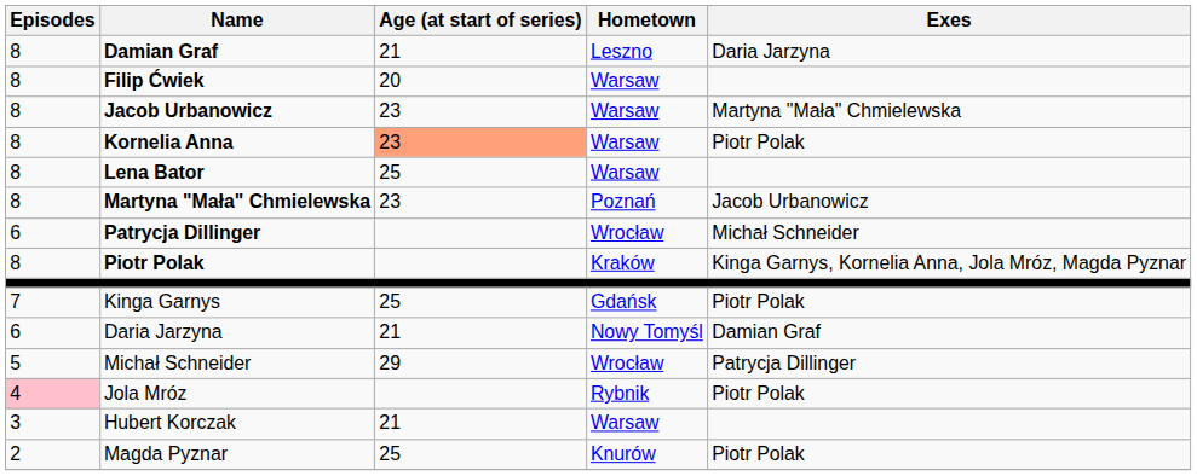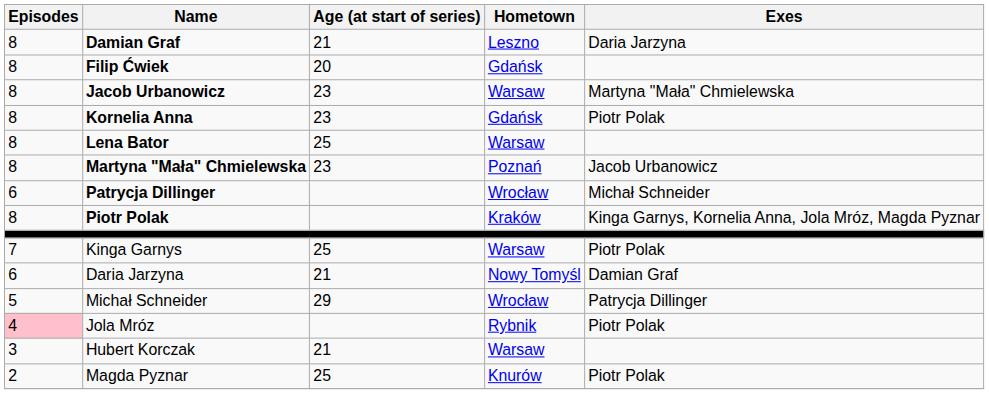 <table class="wikitable sortable">
 <tr>
 <th>Episodes</th>
 <th>Name</th>
 <th>Age (at start of series)</th>
 <th>Hometown</th>
 <th>Exes</th>
 </tr>
 <tr>
 <td>8</td>
 <td><strong>Damian Graf</strong></td>
 <td>21</td>
 <td><a href='#'>Leszno</a></td>
 <td>Daria Jarzyna</td>
 </tr>
 <tr>
 <td>8</td>
 <td><strong>Filip Ćwiek</strong></td>
 <td>20</td>
-<td><a href='#'>Warsaw</a></td>
+<td><a href='#'>Gdańsk</a></td>
 <td></td>
 </tr>
 <tr>
 <td>8</td>
 <td><strong>Jacob Urbanowicz</strong></td>
 <td>23</td>
 <td><a href='#'>Warsaw</a></td>
 <td>Martyna "Mała" Chmielewska</td>
 </tr>
 <tr>
 <td>8</td>
 <td><strong>Kornelia Anna</strong></td>
-<td style="background: lightsalmon;">23</td>
-<td><a href='#'>Warsaw</a></td>
+<td>23</td>
+<td><a href='#'>Gdańsk</a></td>
 <td>Piotr Polak</td>
 </tr>
 <tr>
 <td>8</td>
 <td><strong>Lena Bator</strong></td>
 <td>25</td>
 <td><a href='#'>Warsaw</a></td>
 <td></td>
 </tr>
 <tr>
 <td>8</td>
 <td><strong>Martyna "Mała" Chmielewska</strong></td>
 <td>23</td>
 <td><a href='#'>Poznań</a></td>
 <td>Jacob Urbanowicz</td>
 </tr>
 <tr>
 <td>6</td>
 <td><strong>Patrycja Dillinger</strong></td>
 <td></td>
 <td><a href='#'>Wrocław</a></td>
 <td>Michał Schneider</td>
 </tr>
 <tr>
 <td>8</td>
 <td><strong>Piotr Polak</strong></td>
 <td></td>
 <td><a href='#'>Kraków</a></td>
 <td>Kinga Garnys, Kornelia Anna, Jola Mróz, Magda Pyznar</td>
 </tr>
 <tr>
 <th style="background:#000;" colspan="6"></th>
 </tr>
 <tr>
 <td>7</td>
 <td>Kinga Garnys</td>
 <td>25</td>
-<td><a href='#'>Gdańsk</a></td>
+<td><a href='#'>Warsaw</a></td>
 <td>Piotr Polak</td>
 </tr>
 <tr>
 <td>6</td>
 <td>Daria Jarzyna</td>
 <td>21</td>
 <td><a href='#'>Nowy Tomyśl</a></td>
 <td>Damian Graf</td>
 </tr>
 <tr>
 <td>5</td>
 <td>Michał Schneider</td>
 <td>29</td>
 <td><a href='#'>Wrocław</a></td>
 <td>Patrycja Dillinger</td>
 </tr>
 <tr>
 <td style="background: pink;">4</td>
 <td>Jola Mróz</td>
 <td></td>
 <td><a href='#'>Rybnik</a></td>
 <td>Piotr Polak</td>
 </tr>
 <tr>
 <td>3</td>
 <td>Hubert Korczak</td>
 <td>21</td>
 <td><a href='#'>Warsaw</a></td>
 <td></td>
 </tr>
 <tr>
 <td>2</td>
 <td>Magda Pyznar</td>
 <td>25</td>
 <td><a href='#'>Knurów</a></td>
 <td>Piotr Polak</td>
 </tr>
 <tr>
 </tr>
 </table>
